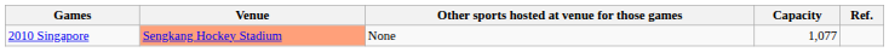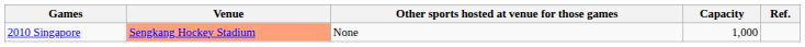 <table class="wikitable sortable" width="1100px">
 <tr>
 <th>Games</th>
 <th>Venue</th>
 <th>Other sports hosted at venue for those games</th>
 <th>Capacity</th>
 <th>Ref.</th>
 </tr>
 <tr>
 <td><a href='#'>2010 Singapore</a></td>
 <td style="background: lightsalmon;"><a href='#'>Sengkang Hockey Stadium</a></td>
 <td>None</td>
-<td align="right">1,077</td>
+<td align="right">1,000</td>
 <td align="center"></td>
 </tr>
 </table>
